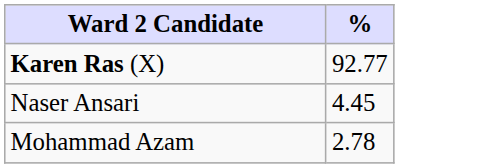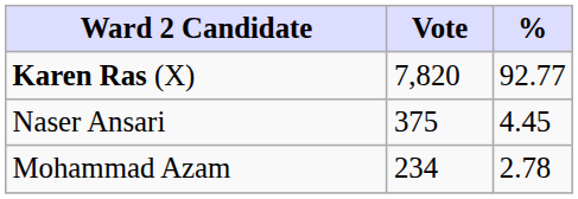 <table class="wikitable">
 <tr>
 <th style="background:#ddf; width:200px;">Ward 2 Candidate</th>
+<th style="background:#ddf; width:50px;">Vote</th>
 <th style="background:#ddf; width:30px;">%</th>
 </tr>
 <tr>
 <td><strong>Karen Ras</strong> (X)</td>
+<td>7,820</td>
 <td>92.77</td>
 </tr>
 <tr>
 <td>Naser Ansari</td>
+<td>375</td>
 <td>4.45</td>
 </tr>
 <tr>
 <td>Mohammad Azam</td>
+<td>234</td>
 <td>2.78</td>
 </tr>
 </table>
